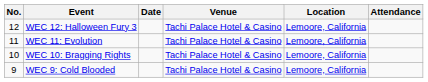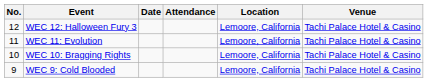 <table class="sortable wikitable succession-box" style="font-size:90%;">
 <tr>
 <th>No.</th>
 <th>Event</th>
 <th>Date</th>
+<th>Attendance</th>
+<th>Location</th>
 <th>Venue</th>
-<th>Location</th>
-<th>Attendance</th>
 </tr>
 <tr>
 <td align=center>12</td>
 <td><a href='#'> WEC 12: Halloween Fury 3</a></td>
 <td></td>
+<td></td>
+<td><a href='#'>Lemoore, California</a></td>
 <td><a href='#'>Tachi Palace Hotel & Casino</a></td>
-<td><a href='#'>Lemoore, California</a></td>
-<td></td>
 </tr>
 <tr>
 <td align=center>11</td>
 <td><a href='#'> WEC 11: Evolution</a></td>
 <td></td>
+<td></td>
+<td><a href='#'>Lemoore, California</a></td>
 <td><a href='#'>Tachi Palace Hotel & Casino</a></td>
-<td><a href='#'>Lemoore, California</a></td>
-<td></td>
 </tr>
 <tr>
 <td align=center>10</td>
 <td><a href='#'> WEC 10: Bragging Rights</a></td>
 <td></td>
+<td></td>
+<td><a href='#'>Lemoore, California</a></td>
 <td><a href='#'>Tachi Palace Hotel & Casino</a></td>
-<td><a href='#'>Lemoore, California</a></td>
-<td></td>
 </tr>
 <tr>
 <td align=center>9</td>
 <td><a href='#'> WEC 9: Cold Blooded</a></td>
 <td></td>
+<td></td>
+<td><a href='#'>Lemoore, California</a></td>
 <td><a href='#'>Tachi Palace Hotel & Casino</a></td>
-<td><a href='#'>Lemoore, California</a></td>
-<td></td>
 </tr>
 </table>
